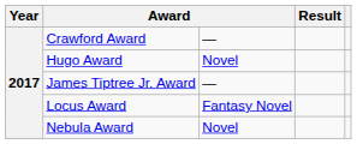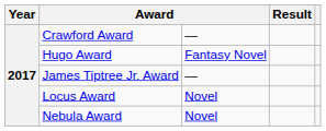 <table class="wikitable sortable">
 <tr>
 <th>Year</th>
 <th colspan="2">Award</th>
 <th>Result</th>
 <th class=unsortable></th>
 </tr>
 <tr>
 <th rowspan="5">2017</th>
 <td><a href='#'>Crawford Award</a></td>
 <td>—</td>
 <td></td>
 <td align="center"></td>
 </tr>
 <tr>
 <td><a href='#'>Hugo Award</a></td>
-<td><a href='#'>Novel</a></td>
+<td><a href='#'>Fantasy Novel</a></td>
 <td></td>
 <td align="center"></td>
 </tr>
 <tr>
 <td><a href='#'>James Tiptree Jr. Award</a></td>
 <td>—</td>
 <td></td>
 <td align="center"></td>
 </tr>
 <tr>
 <td><a href='#'>Locus Award</a></td>
-<td><a href='#'>Fantasy Novel</a></td>
+<td><a href='#'>Novel</a></td>
 <td></td>
 <td align="center"></td>
 </tr>
 <tr>
 <td><a href='#'>Nebula Award</a></td>
 <td><a href='#'>Novel</a></td>
 <td></td>
 <td></td>
 </tr>
 </table>
